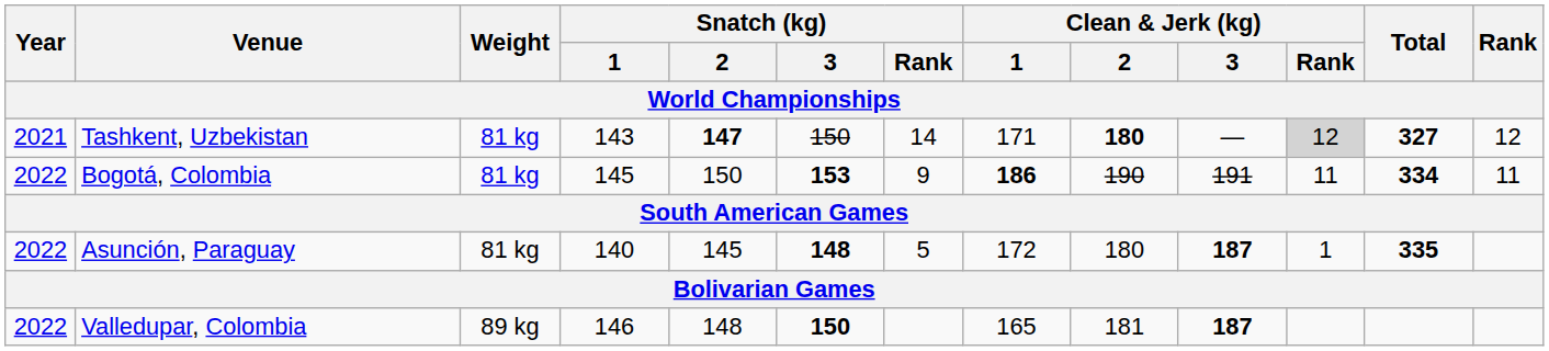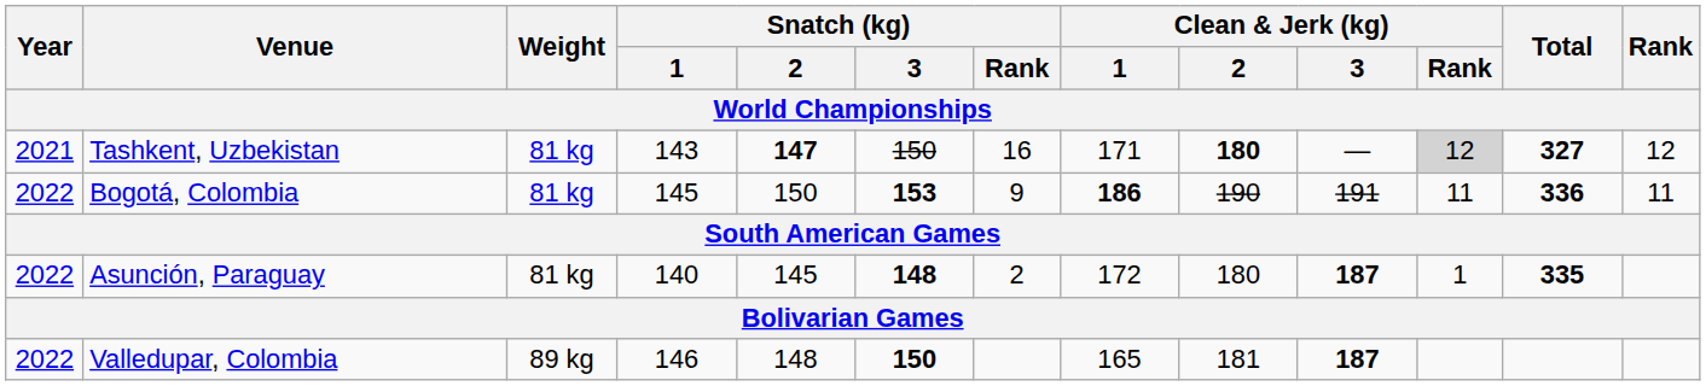 <table class = "wikitable" style="text-align:center;">
 <tr>
 <th rowspan=2 width=40>Year</th>
 <th rowspan=2 width=250>Venue</th>
 <th rowspan=2 width=60>Weight</th>
 <th colspan=4>Snatch (kg)</th>
 <th colspan=4>Clean & Jerk (kg)</th>
 <th rowspan=2 width=65>Total</th>
 <th rowspan=2 width=40>Rank</th>
 </tr>
 <tr>
 <th width=65>1</th>
 <th width=65>2</th>
 <th width=65>3</th>
 <th width=45>Rank</th>
 <th width=65>1</th>
 <th width=65>2</th>
 <th width=65>3</th>
 <th width=45>Rank</th>
 </tr>
 <tr>
 <th colspan=13><a href='#'>World Championships</a></th>
 </tr>
 <tr>
 <td><a href='#'>2021</a></td>
 <td align=left> <a href='#'>Tashkent</a>, <a href='#'>Uzbekistan</a></td>
 <td><a href='#'>81 kg</a></td>
 <td>143</td>
 <td><strong>147</strong></td>
 <td><s>150</s></td>
-<td>14</td>
+<td>16</td>
 <td>171</td>
 <td><strong>180</strong></td>
 <td>—</td>
 <td style="background: lightgrey;">12</td>
 <td><strong>327</strong></td>
 <td>12</td>
 </tr>
 <tr>
 <td><a href='#'>2022</a></td>
 <td align=left> <a href='#'>Bogotá</a>, <a href='#'>Colombia</a></td>
 <td><a href='#'>81 kg</a></td>
 <td>145</td>
 <td>150</td>
 <td><strong>153</strong></td>
 <td>9</td>
 <td><strong>186</strong></td>
 <td><s>190</s></td>
 <td><s>191</s></td>
 <td>11</td>
-<td><strong>334</strong></td>
+<td><strong>336</strong></td>
 <td>11</td>
 </tr>
 <tr>
 <th colspan=13><a href='#'>South American Games</a></th>
 </tr>
 <tr>
 <td><a href='#'>2022</a></td>
 <td align=left> <a href='#'>Asunción</a>, <a href='#'>Paraguay</a></td>
 <td>81 kg</td>
 <td>140</td>
 <td>145</td>
 <td><strong>148</strong></td>
-<td>5</td>
+<td>2</td>
 <td>172</td>
 <td>180</td>
 <td><strong>187</strong></td>
 <td>1</td>
 <td><strong>335</strong></td>
 <td></td>
 </tr>
 <tr>
 <th colspan=13><a href='#'>Bolivarian Games</a></th>
 </tr>
 <tr>
 <td><a href='#'>2022</a></td>
 <td align=left> <a href='#'>Valledupar</a>, <a href='#'>Colombia</a></td>
 <td>89 kg</td>
 <td>146</td>
 <td>148</td>
 <td><strong>150</strong></td>
 <td></td>
 <td>165</td>
 <td>181</td>
 <td><strong>187</strong></td>
 <td></td>
 <td></td>
 <td></td>
 </tr>
 </table>
